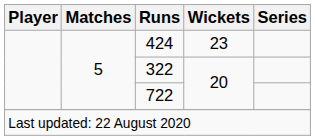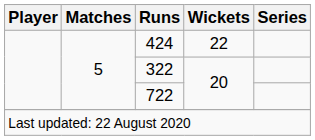 <table class="wikitable plainrowheaders sortable">
 <tr>
 <th scope=col>Player</th>
 <th scope=col>Matches</th>
 <th scope=col>Runs</th>
 <th scope=col>Wickets</th>
 <th scope=col>Series</th>
 </tr>
 <tr>
 <td rowspan=3></td>
 <td align=center rowspan=3>5</td>
 <td align=center>424</td>
-<td align=center>23</td>
+<td align=center>22</td>
 <td></td>
 </tr>
 <tr>
 <td align=center>322</td>
 <td align=center rowspan=2>20</td>
 <td></td>
 </tr>
 <tr>
 <td align=center>722</td>
 <td></td>
 </tr>
 <tr>
 </tr>
 <tr class=sortbottom>
 <td colspan=5><small>Last updated: 22 August 2020</small></td>
 </tr>
 </table>
